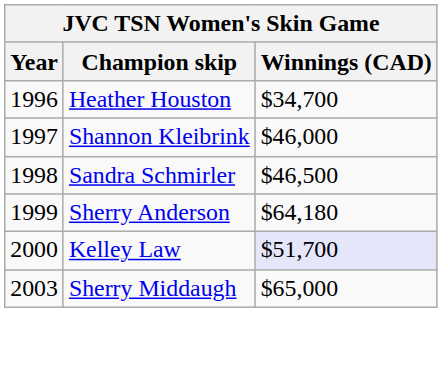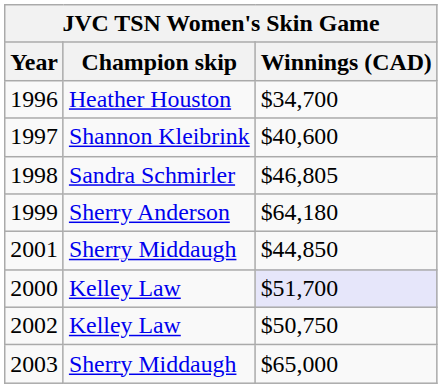 <table class="wikitable">
 <tr>
 <th colspan=3>JVC TSN Women's Skin Game</th>
 </tr>
 <tr>
 <th>Year</th>
 <th>Champion skip</th>
 <th>Winnings (CAD)</th>
 </tr>
 <tr>
 <td>1996</td>
 <td><a href='#'>Heather Houston</a></td>
 <td>$34,700</td>
 </tr>
 <tr>
 <td>1997</td>
 <td><a href='#'>Shannon Kleibrink</a></td>
-<td>$46,000</td>
+<td>$40,600</td>
 </tr>
 <tr>
 <td>1998</td>
 <td><a href='#'>Sandra Schmirler</a></td>
-<td>$46,500</td>
+<td>$46,805</td>
 </tr>
 <tr>
 <td>1999</td>
 <td><a href='#'>Sherry Anderson</a></td>
 <td>$64,180</td>
 </tr>
 <tr>
+<td>2001</td>
+<td><a href='#'>Sherry Middaugh</a></td>
+<td>$44,850</td>
+</tr>
+<tr>
 <td>2000</td>
 <td><a href='#'>Kelley Law</a></td>
 <td style="background: lavender;">$51,700</td>
+</tr>
+<tr>
+<td>2002</td>
+<td><a href='#'>Kelley Law</a></td>
+<td>$50,750</td>
 </tr>
 <tr>
 <td>2003</td>
 <td><a href='#'>Sherry Middaugh</a></td>
 <td>$65,000</td>
 </tr>
 </table>
